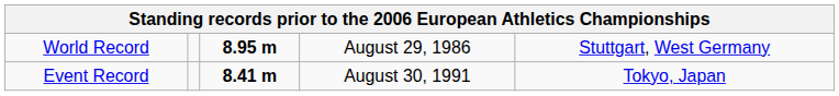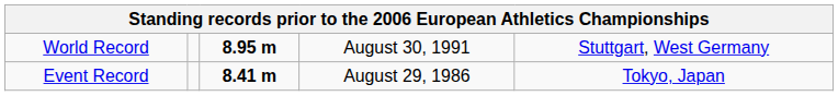 <table class="wikitable" style=" text-align:center; font-size:110%;" width="95%">
 <tr>
 <th colspan="5">Standing records prior to the 2006 European Athletics Championships</th>
 </tr>
 <tr>
 <td><a href='#'>World Record</a></td>
 <td></td>
 <td><strong>8.95 m </strong></td>
-<td>August 29, 1986</td>
+<td>August 30, 1991</td>
 <td> <a href='#'>Stuttgart</a>, <a href='#'>West Germany</a></td>
 </tr>
 <tr>
 <td><a href='#'>Event Record</a></td>
 <td></td>
 <td><strong>8.41 m </strong></td>
-<td>August 30, 1991</td>
+<td>August 29, 1986</td>
 <td> <a href='#'>Tokyo, Japan</a></td>
 </tr>
 </table>
